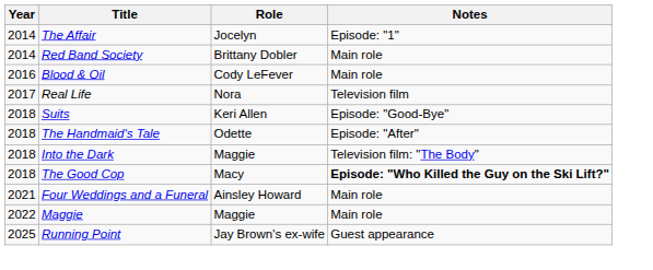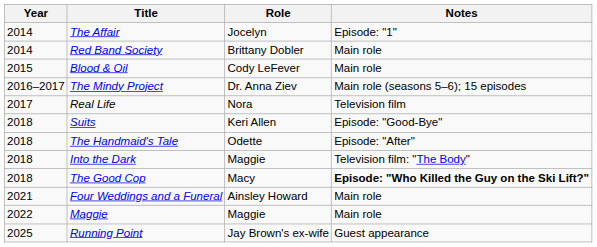 <table class="wikitable sortable">
 <tr>
 <th>Year</th>
 <th>Title</th>
 <th>Role</th>
 <th class="unsortable">Notes</th>
 </tr>
 <tr>
 <td>2014</td>
 <td><em><a href='#'>The Affair</a></em></td>
 <td>Jocelyn</td>
 <td>Episode: "1"</td>
 </tr>
 <tr>
 <td>2014</td>
 <td><em><a href='#'>Red Band Society</a></em></td>
 <td>Brittany Dobler</td>
 <td>Main role</td>
 </tr>
 <tr>
-<td>2016</td>
+<td>2015</td>
 <td><em><a href='#'>Blood & Oil</a></em></td>
 <td>Cody LeFever</td>
 <td>Main role</td>
+</tr>
+<tr>
+<td>2016–2017</td>
+<td><em><a href='#'>The Mindy Project</a></em></td>
+<td>Dr. Anna Ziev</td>
+<td>Main role (seasons 5–6); 15 episodes</td>
 </tr>
 <tr>
 <td>2017</td>
 <td><em>Real Life</em></td>
 <td>Nora</td>
 <td>Television film</td>
 </tr>
 <tr>
 <td>2018</td>
 <td><em><a href='#'>Suits</a></em></td>
 <td>Keri Allen</td>
 <td>Episode: "Good-Bye"</td>
 </tr>
 <tr>
 <td>2018</td>
 <td><em><a href='#'>The Handmaid's Tale</a></em></td>
 <td>Odette</td>
 <td>Episode: "After"</td>
 </tr>
 <tr>
 <td>2018</td>
 <td><em><a href='#'>Into the Dark</a></em></td>
 <td>Maggie</td>
 <td>Television film: "<a href='#'>The Body</a>"</td>
 </tr>
 <tr ABC has picked up Maggie to series for the 2021-22 television season.  It’s based on the short film of the same name by Tim Curcio>
 <td>2018</td>
 <td><em><a href='#'>The Good Cop</a></em></td>
 <td>Macy</td>
 <td><strong>Episode: "Who Killed the Guy on the Ski Lift?"</strong></td>
 </tr>
 <tr>
 <td>2021</td>
 <td><em><a href='#'>Four Weddings and a Funeral</a></em></td>
 <td>Ainsley Howard</td>
 <td>Main role</td>
 </tr>
 <tr>
 <td>2022</td>
 <td><em><a href='#'>Maggie</a></em></td>
 <td>Maggie</td>
 <td>Main role</td>
 </tr>
 <tr>
 <td>2025</td>
 <td><em><a href='#'>Running Point</a></em></td>
 <td>Jay Brown's ex-wife</td>
 <td>Guest appearance</td>
 </tr>
 </table>
